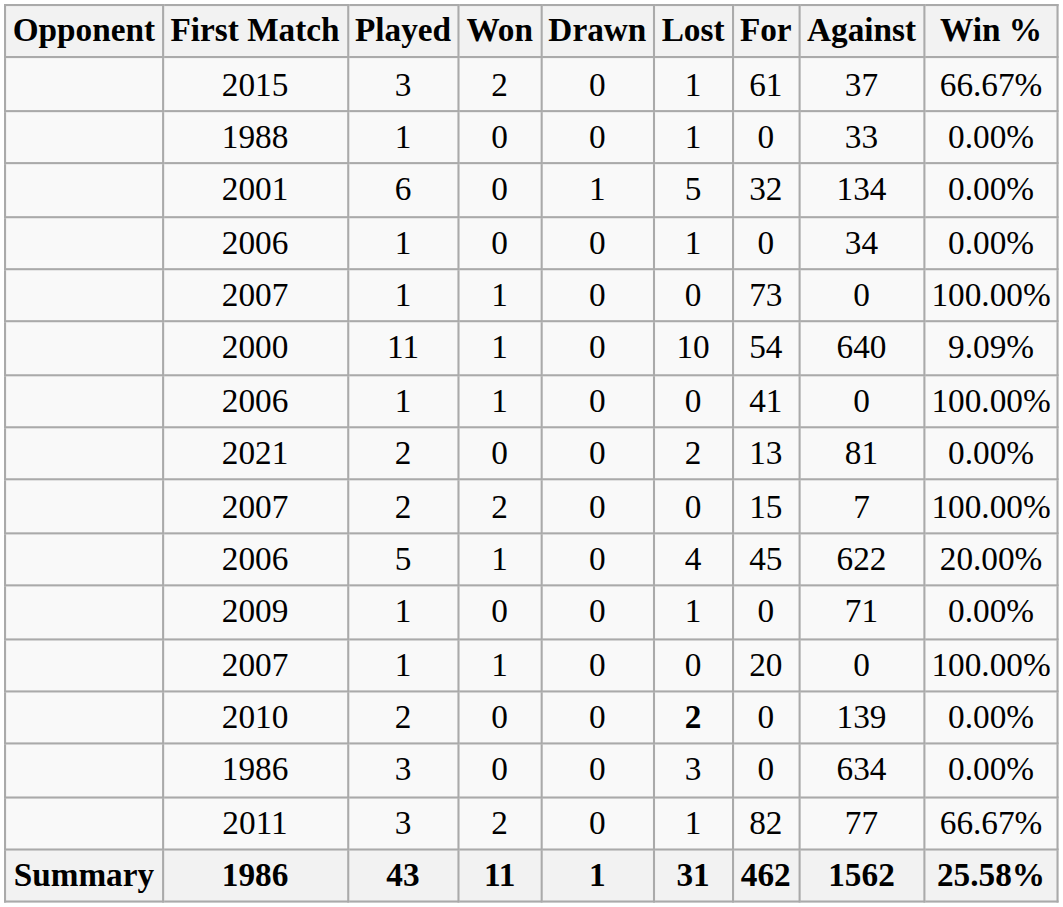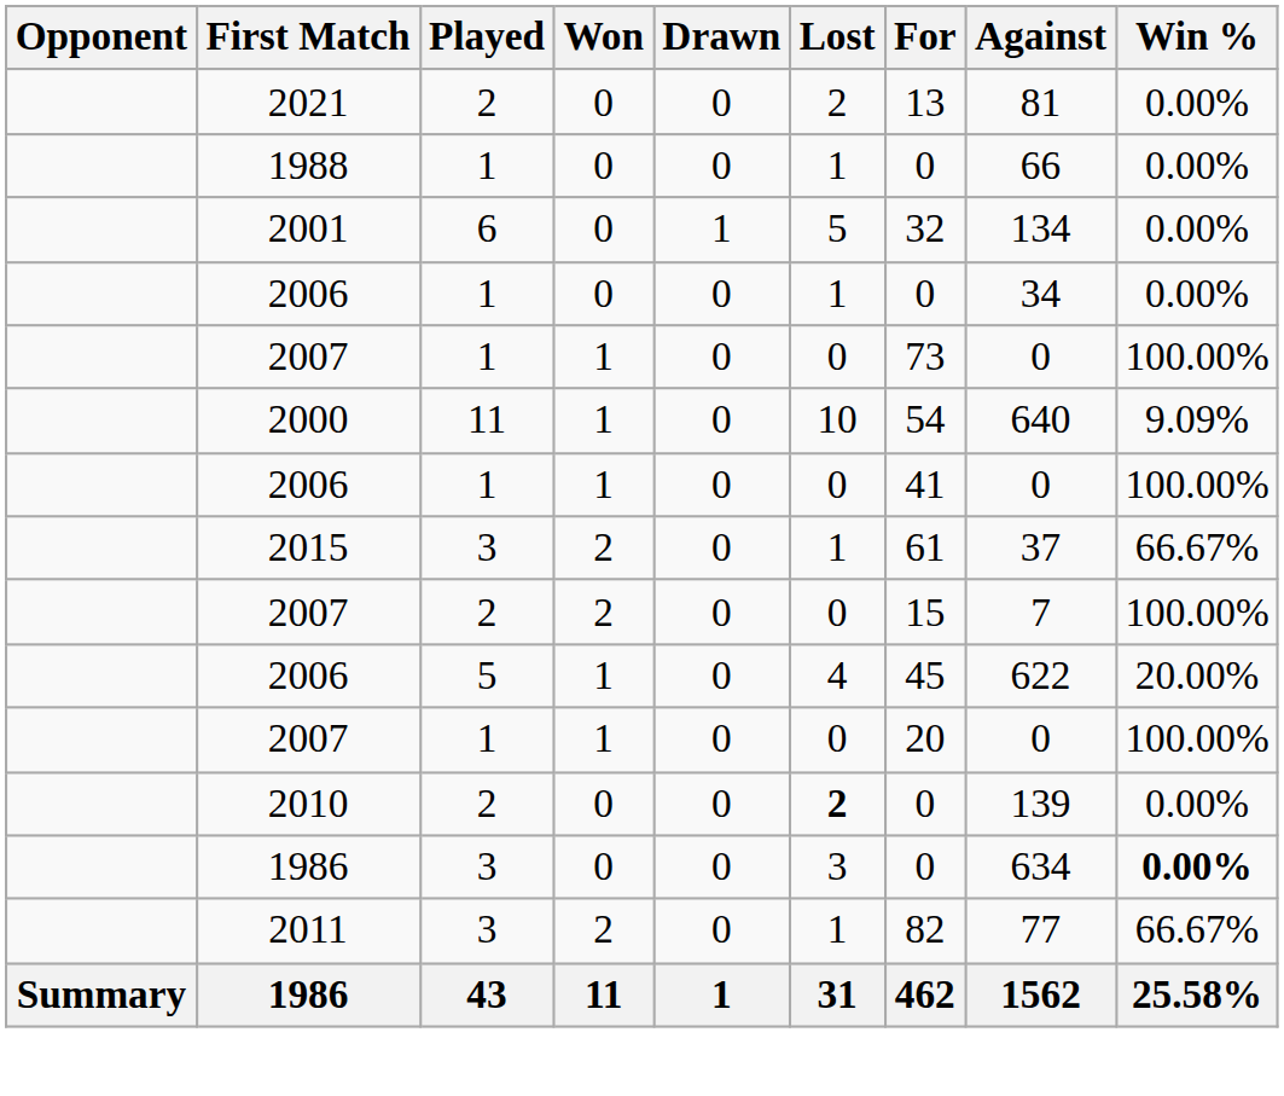 <table class="wikitable sortable" style="text-align:center;">
 <tr>
 <th>Opponent</th>
 <th>First Match</th>
 <th>Played</th>
 <th>Won</th>
 <th>Drawn</th>
 <th>Lost</th>
 <th>For</th>
 <th>Against</th>
 <th>Win %</th>
 </tr>
 <tr>
 <td style="text-align: left;"></td>
-<td>2015</td>
-<td>3</td>
+<td>2021</td>
 <td>2</td>
 <td>0</td>
-<td>1</td>
-<td>61</td>
-<td>37</td>
-<td>66.67%</td>
+<td>0</td>
+<td>2</td>
+<td>13</td>
+<td>81</td>
+<td>0.00%</td>
 </tr>
 <tr>
 <td style="text-align: left;"></td>
 <td>1988</td>
 <td>1</td>
 <td>0</td>
 <td>0</td>
 <td>1</td>
 <td>0</td>
-<td>33</td>
+<td>66</td>
 <td>0.00%</td>
 </tr>
 <tr>
 <td style="text-align: left;"></td>
 <td>2001</td>
 <td>6</td>
 <td>0</td>
 <td>1</td>
 <td>5</td>
 <td>32</td>
 <td>134</td>
 <td>0.00%</td>
 </tr>
 <tr>
 <td style="text-align: left;"></td>
 <td>2006</td>
 <td>1</td>
 <td>0</td>
 <td>0</td>
 <td>1</td>
 <td>0</td>
 <td>34</td>
 <td>0.00%</td>
 </tr>
 <tr>
 <td style="text-align: left;"></td>
 <td>2007</td>
 <td>1</td>
 <td>1</td>
 <td>0</td>
 <td>0</td>
 <td>73</td>
 <td>0</td>
 <td>100.00%</td>
 </tr>
 <tr>
 <td style="text-align: left;"></td>
 <td>2000</td>
 <td>11</td>
 <td>1</td>
 <td>0</td>
 <td>10</td>
 <td>54</td>
 <td>640</td>
 <td>9.09%</td>
 </tr>
 <tr>
 <td style="text-align: left;"></td>
 <td>2006</td>
 <td>1</td>
 <td>1</td>
 <td>0</td>
 <td>0</td>
 <td>41</td>
 <td>0</td>
 <td>100.00%</td>
 </tr>
 <tr>
 <td style="text-align: left;"></td>
-<td>2021</td>
+<td>2015</td>
+<td>3</td>
 <td>2</td>
 <td>0</td>
-<td>0</td>
-<td>2</td>
-<td>13</td>
-<td>81</td>
-<td>0.00%</td>
+<td>1</td>
+<td>61</td>
+<td>37</td>
+<td>66.67%</td>
 </tr>
 <tr>
 <td style="text-align: left;"></td>
 <td>2007</td>
 <td>2</td>
 <td>2</td>
 <td>0</td>
 <td>0</td>
 <td>15</td>
 <td>7</td>
 <td>100.00%</td>
 </tr>
 <tr>
 <td style="text-align: left;"></td>
 <td>2006</td>
 <td>5</td>
 <td>1</td>
 <td>0</td>
 <td>4</td>
 <td>45</td>
 <td>622</td>
 <td>20.00%</td>
-</tr>
-<tr>
-<td style="text-align: left;"></td>
-<td>2009</td>
-<td>1</td>
-<td>0</td>
-<td>0</td>
-<td>1</td>
-<td>0</td>
-<td>71</td>
-<td>0.00%</td>
 </tr>
 <tr>
 <td style="text-align: left;"></td>
 <td>2007</td>
 <td>1</td>
 <td>1</td>
 <td>0</td>
 <td>0</td>
 <td>20</td>
 <td>0</td>
 <td>100.00%</td>
 </tr>
 <tr>
 <td style="text-align: left;"></td>
 <td>2010</td>
 <td>2</td>
 <td>0</td>
 <td>0</td>
 <td><strong>2</strong></td>
 <td>0</td>
 <td>139</td>
 <td>0.00%</td>
 </tr>
 <tr>
 <td style="text-align: left;"></td>
 <td>1986</td>
 <td>3</td>
 <td>0</td>
 <td>0</td>
 <td>3</td>
 <td>0</td>
 <td>634</td>
-<td>0.00%</td>
+<td><strong>0.00%</strong></td>
 </tr>
 <tr>
 <td style="text-align: left;"></td>
 <td>2011</td>
 <td>3</td>
 <td>2</td>
 <td>0</td>
 <td>1</td>
 <td>82</td>
 <td>77</td>
 <td>66.67%</td>
 </tr>
 <tr>
 <th>Summary</th>
 <th>1986</th>
 <th>43</th>
 <th>11</th>
 <th>1</th>
 <th>31</th>
 <th>462</th>
 <th>1562</th>
 <th>25.58%</th>
 </tr>
 </table>
